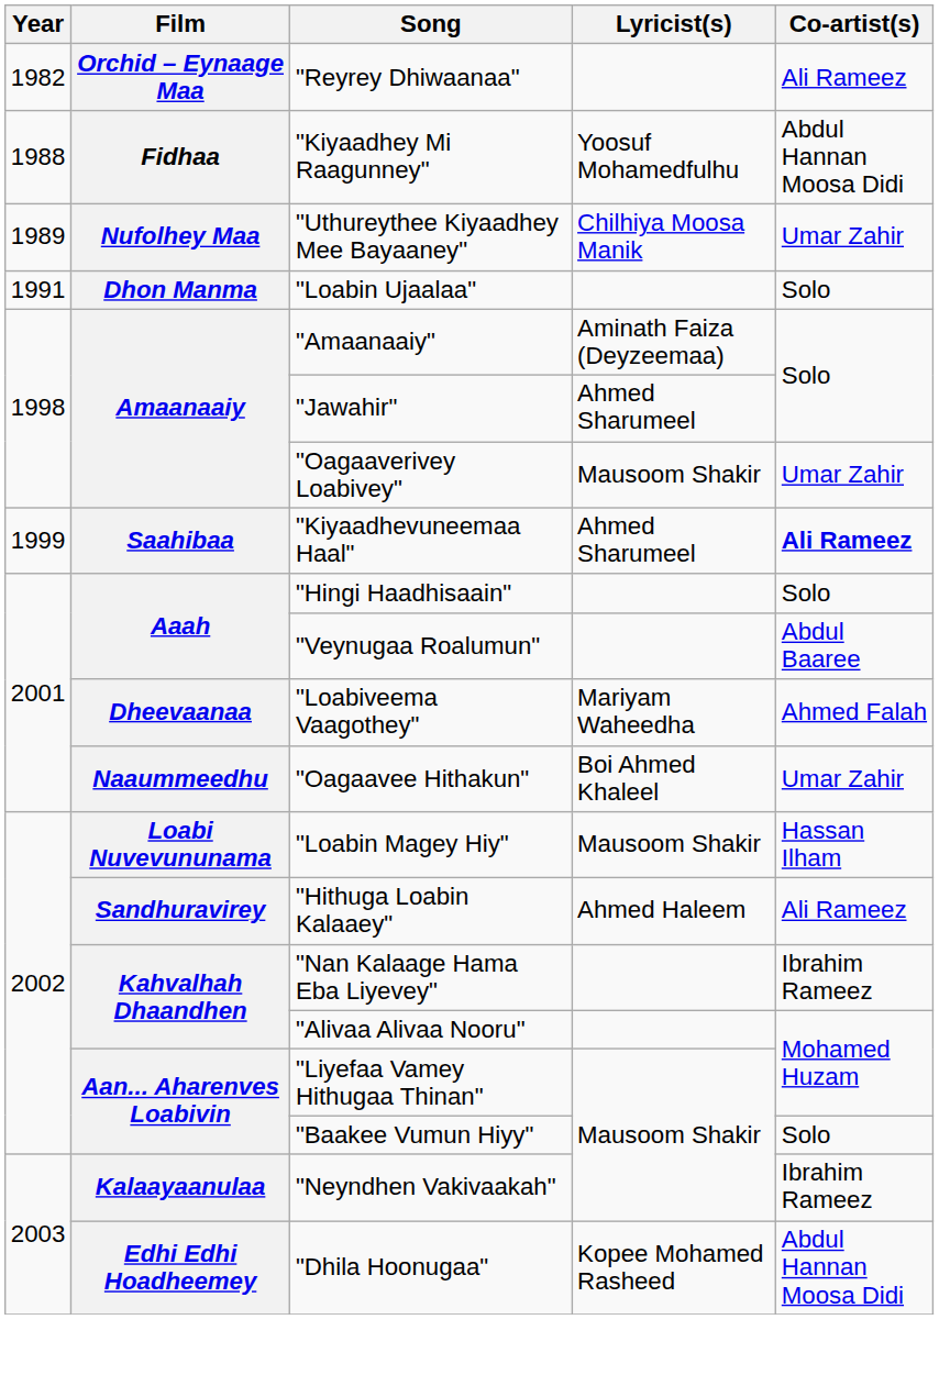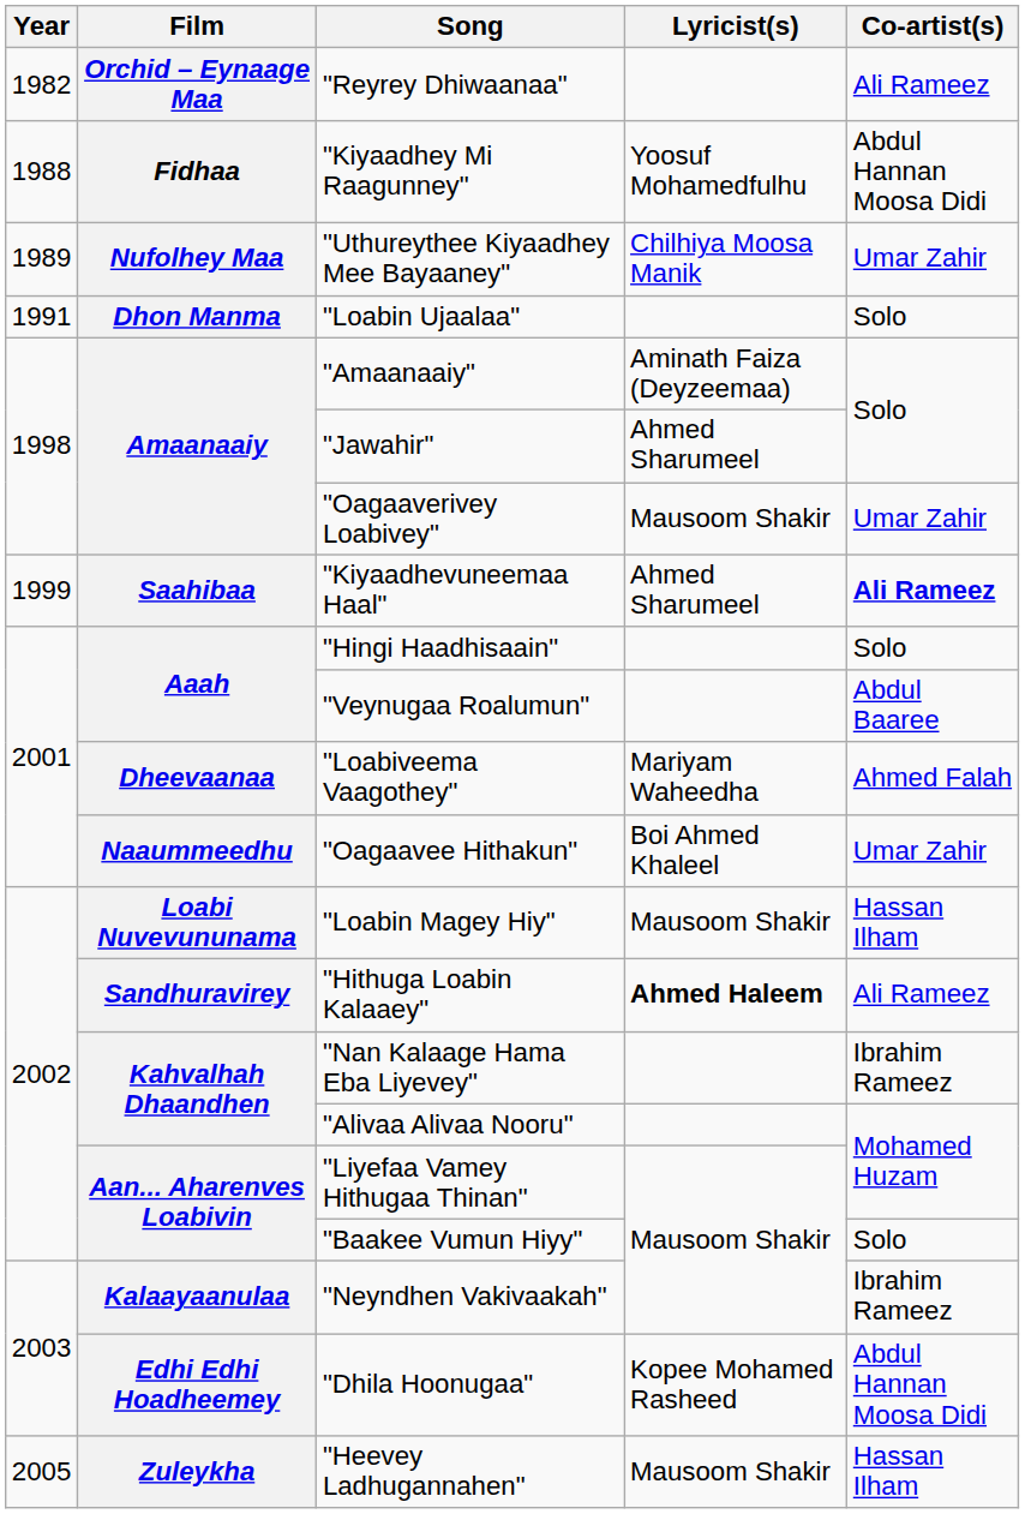 <table class="wikitable plainrowheaders">
 <tr>
 <th scope="col">Year</th>
 <th scope="col">Film</th>
 <th scope="col">Song</th>
 <th scope="col">Lyricist(s)</th>
 <th scope="col">Co-artist(s)</th>
 </tr>
 <tr>
 <td>1982</td>
 <th scope="row"><em><a href='#'>Orchid – Eynaage Maa</a></em></th>
 <td>"Reyrey Dhiwaanaa"</td>
 <td></td>
 <td><a href='#'>Ali Rameez</a></td>
 </tr>
 <tr>
 <td>1988</td>
 <th scope="row"><em>Fidhaa</em></th>
 <td>"Kiyaadhey Mi Raagunney"</td>
 <td>Yoosuf Mohamedfulhu</td>
 <td>Abdul Hannan Moosa Didi</td>
 </tr>
 <tr>
 <td>1989</td>
 <th scope="row"><em><a href='#'>Nufolhey Maa</a></em></th>
 <td>"Uthureythee Kiyaadhey Mee Bayaaney"</td>
 <td><a href='#'>Chilhiya Moosa Manik</a></td>
 <td><a href='#'>Umar Zahir</a></td>
 </tr>
 <tr>
 <td>1991</td>
 <th scope="row"><em><a href='#'>Dhon Manma</a></em></th>
 <td>"Loabin Ujaalaa"</td>
 <td></td>
 <td>Solo</td>
 </tr>
 <tr>
 <td rowspan="3">1998</td>
 <th rowspan="3" scope="row"><em><a href='#'>Amaanaaiy</a></em></th>
 <td>"Amaanaaiy"</td>
 <td>Aminath Faiza (Deyzeemaa)</td>
 <td rowspan="2">Solo</td>
 </tr>
 <tr>
 <td>"Jawahir"</td>
 <td>Ahmed Sharumeel</td>
 </tr>
 <tr>
 <td>"Oagaaverivey Loabivey"</td>
 <td>Mausoom Shakir</td>
 <td><a href='#'>Umar Zahir</a></td>
 </tr>
 <tr>
 <td>1999</td>
 <th scope="row"><em><a href='#'>Saahibaa</a></em></th>
 <td>"Kiyaadhevuneemaa Haal"</td>
 <td>Ahmed Sharumeel</td>
 <td><strong><a href='#'>Ali Rameez</a></strong></td>
 </tr>
 <tr>
 <td rowspan="4">2001</td>
 <th rowspan="2" scope="row"><em><a href='#'>Aaah</a></em></th>
 <td>"Hingi Haadhisaain"</td>
 <td></td>
 <td>Solo</td>
 </tr>
 <tr>
 <td>"Veynugaa Roalumun"</td>
 <td></td>
 <td><a href='#'>Abdul Baaree</a></td>
 </tr>
 <tr>
 <th scope="row"><em><a href='#'>Dheevaanaa</a></em></th>
 <td>"Loabiveema Vaagothey"</td>
 <td>Mariyam Waheedha</td>
 <td><a href='#'>Ahmed Falah</a></td>
 </tr>
 <tr>
 <th scope="row"><em><a href='#'>Naaummeedhu</a></em></th>
 <td>"Oagaavee Hithakun"</td>
 <td>Boi Ahmed Khaleel</td>
 <td><a href='#'>Umar Zahir</a></td>
 </tr>
 <tr>
 <td rowspan="6">2002</td>
 <th scope="row"><em><a href='#'>Loabi Nuvevununama</a></em></th>
 <td>"Loabin Magey Hiy"</td>
 <td>Mausoom Shakir</td>
 <td><a href='#'>Hassan Ilham</a></td>
 </tr>
 <tr>
 <th scope="row"><em><a href='#'>Sandhuravirey</a></em></th>
 <td>"Hithuga Loabin Kalaaey"</td>
-<td>Ahmed Haleem</td>
+<td><strong>Ahmed Haleem</strong></td>
 <td><a href='#'>Ali Rameez</a></td>
 </tr>
 <tr>
 <th rowspan="2" scope="row"><em><a href='#'>Kahvalhah Dhaandhen</a></em></th>
 <td>"Nan Kalaage Hama Eba Liyevey"</td>
 <td></td>
 <td>Ibrahim Rameez</td>
 </tr>
 <tr>
 <td>"Alivaa Alivaa Nooru"</td>
 <td></td>
 <td rowspan="2"><a href='#'>Mohamed Huzam</a></td>
 </tr>
 <tr>
 <th rowspan="2" scope="row"><em><a href='#'>Aan... Aharenves Loabivin</a></em></th>
 <td>"Liyefaa Vamey Hithugaa Thinan"</td>
 <td rowspan="3">Mausoom Shakir</td>
 </tr>
 <tr>
 <td>"Baakee Vumun Hiyy"</td>
 <td>Solo</td>
 </tr>
 <tr>
 <td rowspan="2">2003</td>
 <th scope="row"><em><a href='#'>Kalaayaanulaa</a></em></th>
 <td>"Neyndhen Vakivaakah"</td>
 <td>Ibrahim Rameez</td>
 </tr>
 <tr>
 <th scope="row"><em><a href='#'>Edhi Edhi Hoadheemey</a></em></th>
 <td>"Dhila Hoonugaa"</td>
 <td>Kopee Mohamed Rasheed</td>
 <td><a href='#'>Abdul Hannan Moosa Didi</a></td>
 </tr>
+<tr>
+<td>2005</td>
+<th scope="row"><em><a href='#'>Zuleykha</a></em></th>
+<td>"Heevey Ladhugannahen"</td>
+<td>Mausoom Shakir</td>
+<td><a href='#'>Hassan Ilham</a></td>
+</tr>
 </table>
